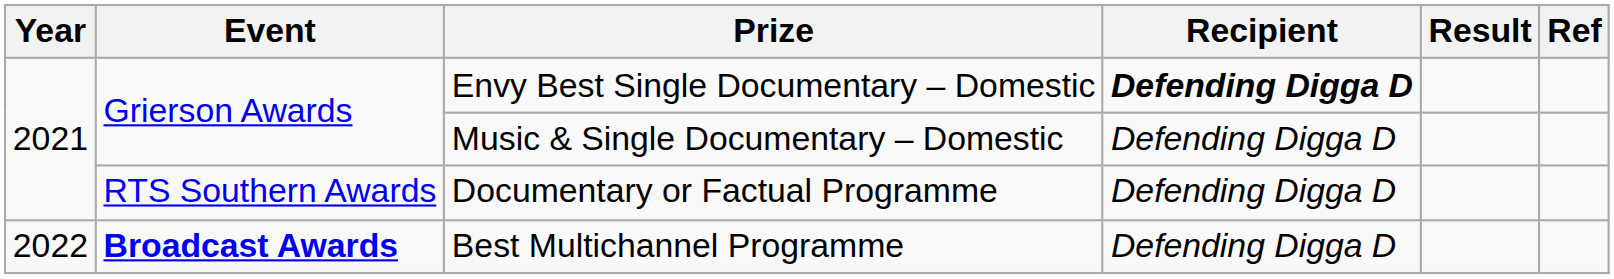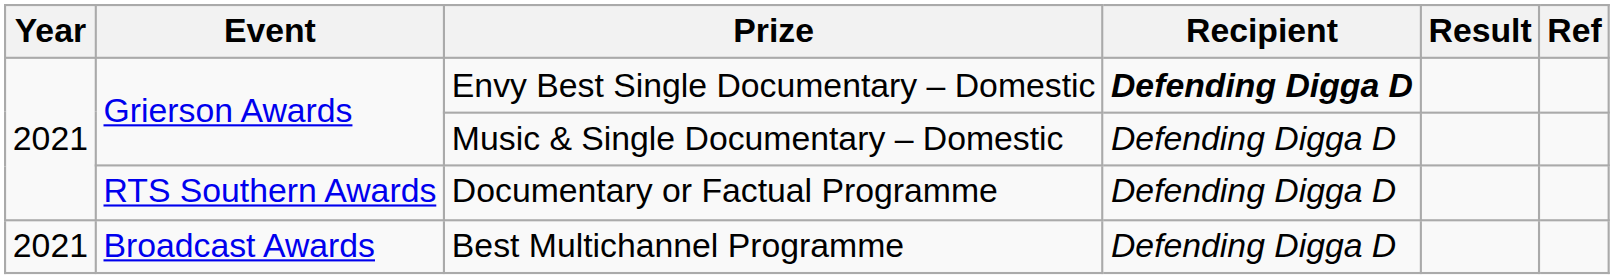 <table class ="wikitable">
 <tr>
 <th>Year</th>
 <th>Event</th>
 <th>Prize</th>
 <th>Recipient</th>
 <th>Result</th>
 <th>Ref</th>
 </tr>
 <tr>
 <td rowspan="3">2021</td>
 <td rowspan="2"><a href='#'>Grierson Awards</a></td>
 <td>Envy Best Single Documentary – Domestic</td>
 <td><strong><em>Defending Digga D</em></strong></td>
 <td></td>
 <td></td>
 </tr>
 <tr>
 <td>Music & Single Documentary – Domestic</td>
 <td><em>Defending Digga D</em></td>
 <td></td>
 <td></td>
 </tr>
 <tr>
 <td><a href='#'>RTS Southern Awards</a></td>
 <td>Documentary or Factual Programme</td>
 <td><em>Defending Digga D</em></td>
 <td></td>
 <td></td>
 </tr>
 <tr>
-<td rowspan="1">2022</td>
-<td><strong><a href='#'>Broadcast Awards</a></strong></td>
+<td rowspan="1">2021</td>
+<td><a href='#'>Broadcast Awards</a></td>
 <td>Best Multichannel Programme</td>
 <td><em>Defending Digga D</em></td>
 <td></td>
 <td></td>
 </tr>
 </table>
